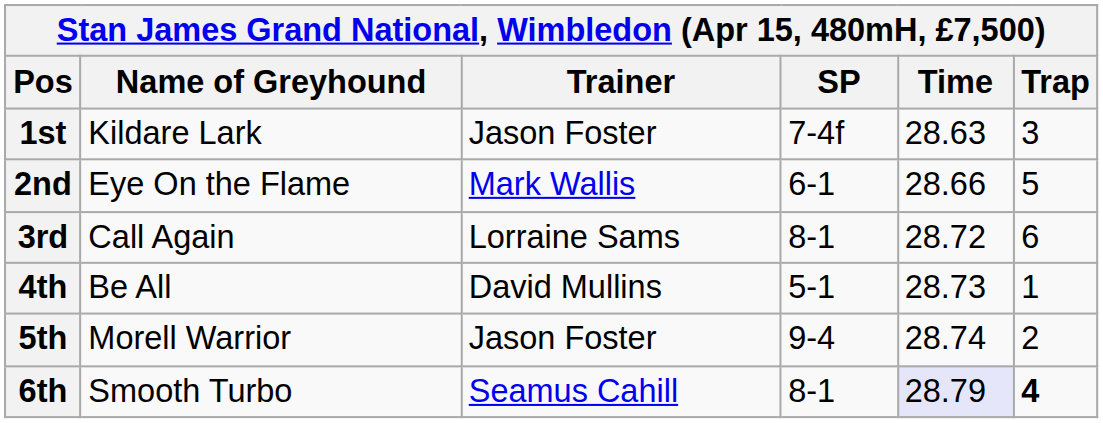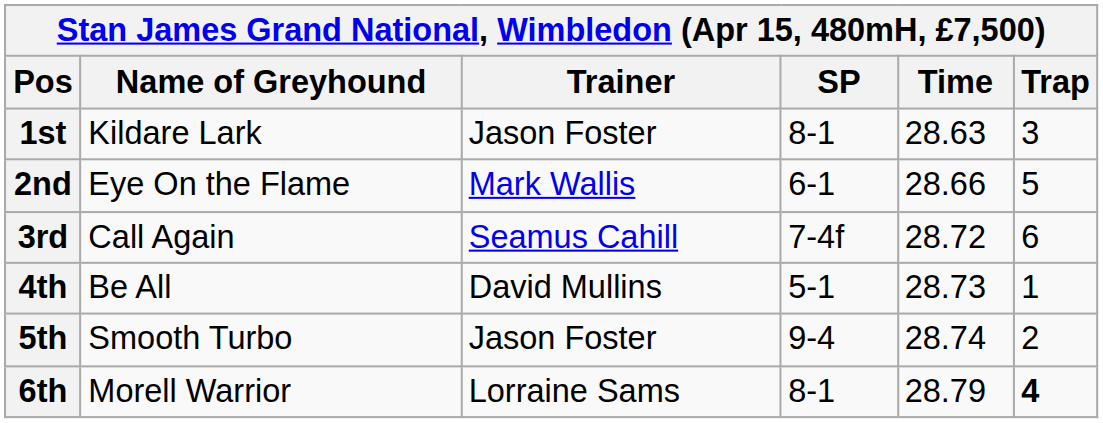 <table class="wikitable">
 <tr>
 <th colspan="6"><a href='#'>Stan James Grand National</a>, <a href='#'>Wimbledon</a> (Apr 15, 480mH, £7,500)</th>
 </tr>
 <tr>
 <th width=30>Pos</th>
 <th width=180>Name of Greyhound</th>
 <th width=150>Trainer</th>
 <th width=50>SP</th>
 <th width=50>Time</th>
 <th width=30>Trap</th>
 </tr>
 <tr>
 <th>1st</th>
 <td>Kildare Lark</td>
 <td>Jason Foster</td>
-<td>7-4f</td>
+<td>8-1</td>
 <td>28.63</td>
 <td>3</td>
 </tr>
 <tr>
 <th>2nd</th>
 <td>Eye On the Flame</td>
 <td><a href='#'>Mark Wallis</a></td>
 <td>6-1</td>
 <td>28.66</td>
 <td>5</td>
 </tr>
 <tr>
 <th>3rd</th>
 <td>Call Again</td>
-<td>Lorraine Sams</td>
-<td>8-1</td>
+<td><a href='#'>Seamus Cahill</a></td>
+<td>7-4f</td>
 <td>28.72</td>
 <td>6</td>
 </tr>
 <tr>
 <th>4th</th>
 <td>Be All</td>
 <td>David Mullins</td>
 <td>5-1</td>
 <td>28.73</td>
 <td>1</td>
 </tr>
 <tr>
 <th>5th</th>
-<td>Morell Warrior</td>
+<td>Smooth Turbo</td>
 <td>Jason Foster</td>
 <td>9-4</td>
 <td>28.74</td>
 <td>2</td>
 </tr>
 <tr>
 <th>6th</th>
-<td>Smooth Turbo</td>
-<td><a href='#'>Seamus Cahill</a></td>
+<td>Morell Warrior</td>
+<td>Lorraine Sams</td>
 <td>8-1</td>
-<td style="background: lavender;">28.79</td>
+<td>28.79</td>
 <td><strong>4</strong></td>
 </tr>
 </table>
